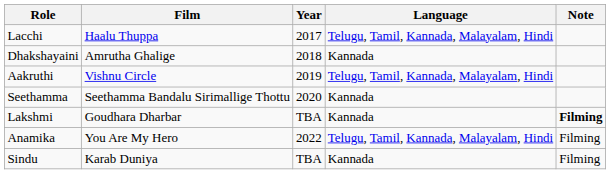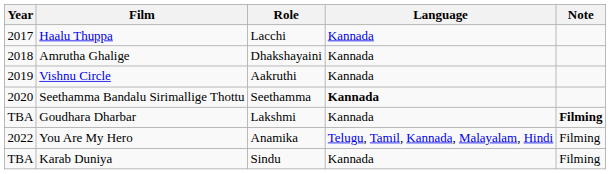 <table class="wikitable">
 <tr>
+<th>Year</th>
+<th>Film</th>
 <th>Role</th>
-<th>Film</th>
-<th>Year</th>
 <th>Language</th>
 <th>Note</th>
 </tr>
 <tr>
+<td>2017</td>
+<td><a href='#'>Haalu Thuppa</a></td>
 <td>Lacchi</td>
-<td><a href='#'>Haalu Thuppa</a></td>
-<td>2017</td>
-<td><a href='#'>Telugu</a>, <a href='#'>Tamil</a>, <a href='#'>Kannada</a>, <a href='#'>Malayalam</a>, <a href='#'>Hindi</a></td>
+<td><a href='#'>Kannada</a></td>
 <td></td>
 </tr>
 <tr>
+<td>2018</td>
+<td>Amrutha Ghalige</td>
 <td>Dhakshayaini</td>
-<td>Amrutha Ghalige</td>
-<td>2018</td>
 <td>Kannada</td>
 <td></td>
 </tr>
 <tr>
+<td>2019</td>
+<td><a href='#'>Vishnu Circle</a></td>
 <td>Aakruthi</td>
-<td><a href='#'>Vishnu Circle</a></td>
-<td>2019</td>
-<td><a href='#'>Telugu</a>, <a href='#'>Tamil</a>, <a href='#'>Kannada</a>, <a href='#'>Malayalam</a>, <a href='#'>Hindi</a></td>
-<td></td>
-</tr>
-<tr>
-<td>Seethamma</td>
-<td>Seethamma Bandalu Sirimallige Thottu</td>
-<td>2020</td>
 <td>Kannada</td>
 <td></td>
 </tr>
 <tr>
+<td>2020</td>
+<td>Seethamma Bandalu Sirimallige Thottu</td>
+<td>Seethamma</td>
+<td><strong>Kannada</strong></td>
+<td></td>
+</tr>
+<tr>
+<td>TBA</td>
+<td>Goudhara Dharbar </td>
 <td>Lakshmi</td>
-<td>Goudhara Dharbar </td>
-<td>TBA</td>
 <td>Kannada</td>
 <td><strong>Filming</strong></td>
 </tr>
 <tr>
+<td>2022</td>
+<td>You Are My Hero </td>
 <td>Anamika</td>
-<td>You Are My Hero </td>
-<td>2022</td>
 <td><a href='#'>Telugu</a>, <a href='#'>Tamil</a>, <a href='#'>Kannada</a>, <a href='#'>Malayalam</a>, <a href='#'>Hindi</a></td>
 <td>Filming</td>
 </tr>
 <tr>
+<td>TBA</td>
+<td>Karab Duniya </td>
 <td>Sindu</td>
-<td>Karab Duniya </td>
-<td>TBA</td>
 <td>Kannada</td>
 <td>Filming</td>
 </tr>
 </table>
